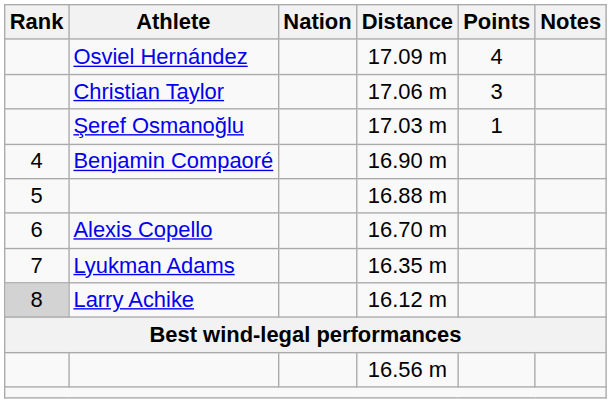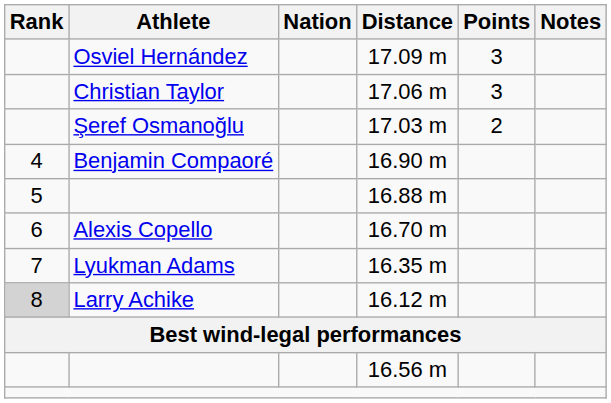 <table class="wikitable mw-datatable sortable" style="text-align:center;">
 <tr>
 <th scope="col" style="width: 10px;">Rank</th>
 <th scope="col">Athlete</th>
 <th scope="col">Nation</th>
 <th scope="col">Distance</th>
 <th scope="col">Points</th>
 <th scope="col">Notes</th>
 </tr>
 <tr>
 <td></td>
 <td align=left><a href='#'>Osviel Hernández</a></td>
 <td align=left></td>
 <td>17.09 m </td>
-<td>4</td>
+<td>3</td>
 <td></td>
 </tr>
 <tr>
 <td></td>
 <td align=left><a href='#'>Christian Taylor</a></td>
 <td align=left></td>
 <td>17.06 m </td>
 <td>3</td>
 <td></td>
 </tr>
 <tr>
 <td></td>
 <td align=left><a href='#'>Şeref Osmanoğlu</a></td>
 <td align=left></td>
 <td>17.03 m </td>
-<td>1</td>
+<td>2</td>
 <td></td>
 </tr>
 <tr>
 <td>4</td>
 <td align=left><a href='#'>Benjamin Compaoré</a></td>
 <td align=left></td>
 <td>16.90 m </td>
 <td></td>
 <td></td>
 </tr>
 <tr>
 <td>5</td>
 <td align=left></td>
 <td align=left></td>
 <td>16.88 m </td>
 <td></td>
 <td></td>
 </tr>
 <tr>
 <td>6</td>
 <td align=left><a href='#'>Alexis Copello</a></td>
 <td align=left></td>
 <td>16.70 m </td>
 <td></td>
 <td></td>
 </tr>
 <tr>
 <td>7</td>
 <td align=left><a href='#'>Lyukman Adams</a></td>
 <td align=left></td>
 <td>16.35 m </td>
 <td></td>
 <td></td>
 </tr>
 <tr>
 <td style="background: lightgrey;">8</td>
 <td align=left><a href='#'>Larry Achike</a></td>
 <td align=left></td>
 <td>16.12 m </td>
 <td></td>
 <td></td>
 </tr>
 <tr>
 <th align=center colspan=6>Best wind-legal performances</th>
 </tr>
 <tr>
 <td></td>
 <td align=left></td>
 <td align=left></td>
 <td>16.56 m </td>
 <td></td>
 <td></td>
 </tr>
 <tr class="sortbottom">
 <td colspan="6"></td>
 </tr>
 </table>
